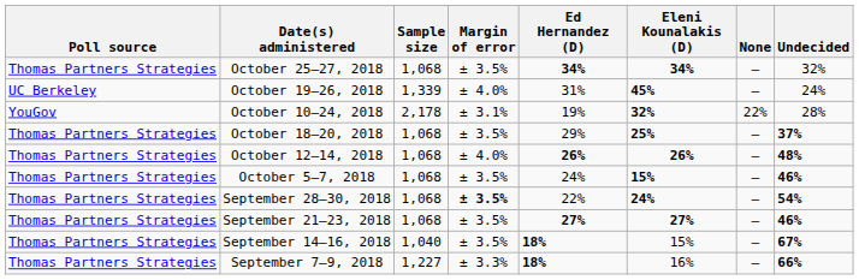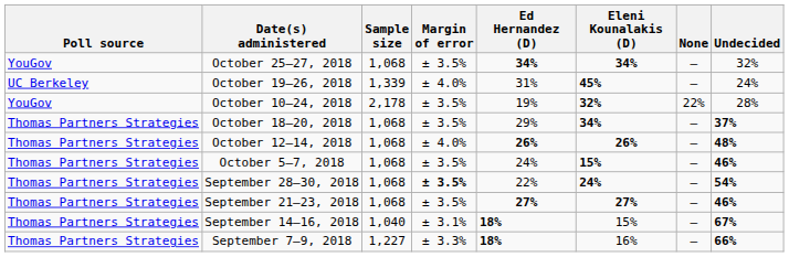 <table class="wikitable">
 <tr valign=bottom>
 <th>Poll source</th>
 <th>Date(s)<br>administered</th>
 <th>Sample<br>size</th>
 <th>Margin<br>of error</th>
 <th style="width:100px;">Ed<br>Hernandez (D)</th>
 <th style="width:100px;">Eleni<br>Kounalakis (D)</th>
 <th>None</th>
 <th>Undecided</th>
 </tr>
 <tr>
-<td><a href='#'>Thomas Partners Strategies</a></td>
+<td><a href='#'>YouGov</a></td>
 <td align=center>October 25–27, 2018</td>
 <td align=center>1,068</td>
 <td align=center>± 3.5%</td>
 <td align=center><strong>34%</strong></td>
 <td align=center><strong>34%</strong></td>
 <td align=center>–</td>
 <td align=center>32%</td>
 </tr>
 <tr>
 <td><a href='#'>UC Berkeley</a></td>
 <td align=center>October 19–26, 2018</td>
 <td align=center>1,339</td>
 <td align=center>± 4.0%</td>
 <td align=center>31%</td>
 <td><strong>45%</strong></td>
 <td align=center>–</td>
 <td align=center>24%</td>
 </tr>
 <tr>
 <td><a href='#'>YouGov</a></td>
 <td align=center>October 10–24, 2018</td>
 <td align=center>2,178</td>
-<td align=center>± 3.1%</td>
+<td align=center>± 3.5%</td>
 <td align=center>19%</td>
 <td><strong>32%</strong></td>
 <td align=center>22%</td>
 <td align=center>28%</td>
 </tr>
 <tr>
 <td><a href='#'>Thomas Partners Strategies</a></td>
 <td align=center>October 18–20, 2018</td>
 <td align=center>1,068</td>
 <td align=center>± 3.5%</td>
 <td align=center>29%</td>
-<td><strong>25%</strong></td>
+<td><strong>34%</strong></td>
 <td align=center>–</td>
 <td><strong>37%</strong></td>
 </tr>
 <tr>
 <td><a href='#'>Thomas Partners Strategies</a></td>
 <td align=center>October 12–14, 2018</td>
 <td align=center>1,068</td>
 <td align=center>± 4.0%</td>
 <td align=center><strong>26%</strong></td>
 <td align=center><strong>26%</strong></td>
 <td align=center>–</td>
 <td><strong>48%</strong></td>
 </tr>
 <tr>
 <td><a href='#'>Thomas Partners Strategies</a></td>
 <td align=center>October 5–7, 2018</td>
 <td align=center>1,068</td>
 <td align=center>± 3.5%</td>
 <td align=center>24%</td>
 <td><strong>15%</strong></td>
 <td align=center>–</td>
 <td><strong>46%</strong></td>
 </tr>
 <tr>
 <td><a href='#'>Thomas Partners Strategies</a></td>
 <td align=center>September 28–30, 2018</td>
 <td align=center>1,068</td>
 <td align=center><strong>± 3.5%</strong></td>
 <td align=center>22%</td>
 <td><strong>24%</strong></td>
 <td align=center>–</td>
 <td><strong>54%</strong></td>
 </tr>
 <tr>
 <td><a href='#'>Thomas Partners Strategies</a></td>
 <td align=center>September 21–23, 2018</td>
 <td align=center>1,068</td>
 <td align=center>± 3.5%</td>
 <td align=center><strong>27%</strong></td>
 <td align=center><strong>27%</strong></td>
 <td align=center>–</td>
 <td><strong>46%</strong></td>
 </tr>
 <tr>
 <td><a href='#'>Thomas Partners Strategies</a></td>
 <td align=center>September 14–16, 2018</td>
 <td align=center>1,040</td>
-<td align=center>± 3.5%</td>
+<td align=center>± 3.1%</td>
 <td><strong>18%</strong></td>
 <td align=center>15%</td>
 <td align=center>–</td>
 <td><strong>67%</strong></td>
 </tr>
 <tr>
 <td><a href='#'>Thomas Partners Strategies</a></td>
 <td align=center>September 7–9, 2018</td>
 <td align=center>1,227</td>
 <td align=center>± 3.3%</td>
 <td><strong>18%</strong></td>
 <td align=center>16%</td>
 <td align=center>–</td>
 <td><strong>66%</strong></td>
 </tr>
 </table>
